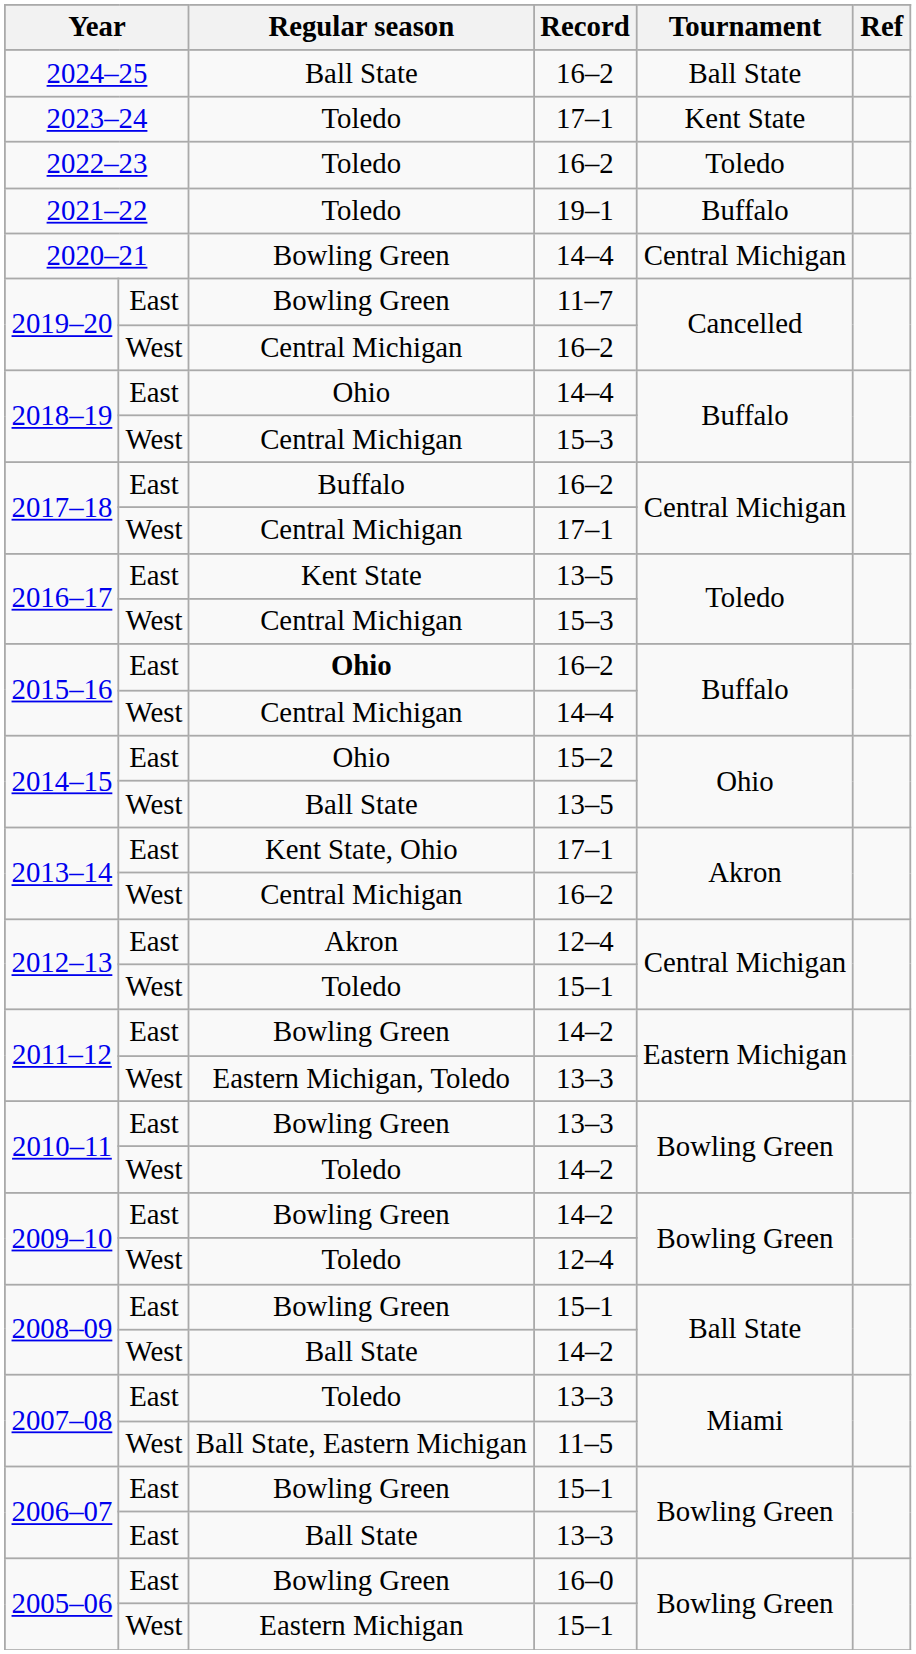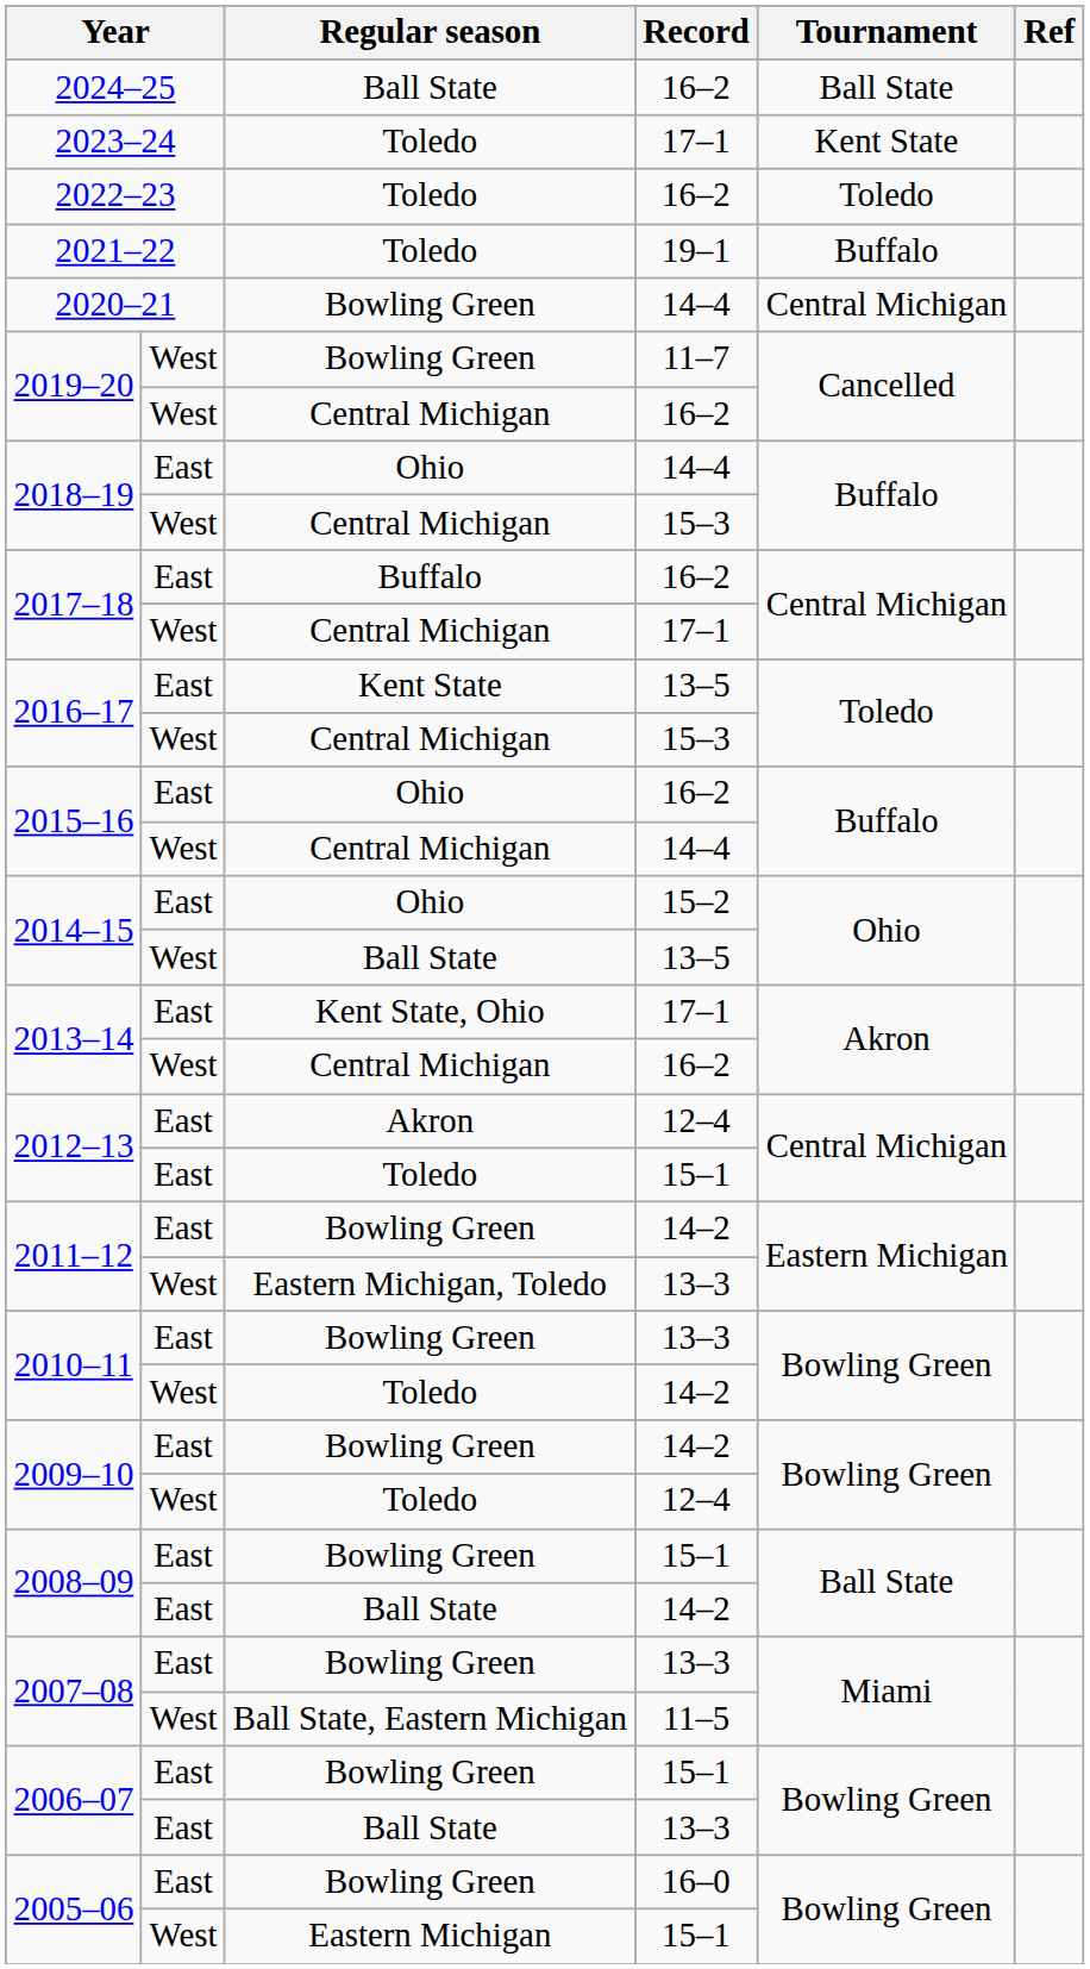 <table class="wikitable" style="text-align:center" cellpadding=2 cellspacing=2>
 <tr>
 <th colspan=2>Year</th>
 <th>Regular season</th>
 <th>Record</th>
 <th>Tournament</th>
 <th>Ref</th>
 </tr>
 <tr>
 <td colspan=2><a href='#'>2024–25</a></td>
 <td>Ball State</td>
 <td>16–2</td>
 <td>Ball State</td>
 <td></td>
 </tr>
 <tr>
 <td colspan=2><a href='#'>2023–24</a></td>
 <td>Toledo</td>
 <td>17–1</td>
 <td>Kent State</td>
 <td></td>
 </tr>
 <tr>
 <td colspan=2><a href='#'>2022–23</a></td>
 <td>Toledo</td>
 <td>16–2</td>
 <td>Toledo</td>
 <td></td>
 </tr>
 <tr>
 <td colspan=2><a href='#'>2021–22</a></td>
 <td>Toledo</td>
 <td>19–1</td>
 <td>Buffalo</td>
 <td></td>
 </tr>
 <tr>
 <td colspan=2><a href='#'>2020–21</a></td>
 <td>Bowling Green</td>
 <td>14–4</td>
 <td>Central Michigan</td>
 <td></td>
 </tr>
 <tr>
 <td rowspan=2><a href='#'>2019–20</a></td>
-<td>East</td>
+<td>West</td>
 <td>Bowling Green</td>
 <td>11–7</td>
 <td rowspan=2>Cancelled</td>
 <td rowspan=2></td>
 </tr>
 <tr>
 <td>West</td>
 <td>Central Michigan</td>
 <td>16–2</td>
 </tr>
 <tr>
 <td rowspan=2><a href='#'>2018–19</a></td>
 <td>East</td>
 <td>Ohio</td>
 <td>14–4</td>
 <td rowspan=2>Buffalo</td>
 <td rowspan=2></td>
 </tr>
 <tr>
 <td>West</td>
 <td>Central Michigan</td>
 <td>15–3</td>
 </tr>
 <tr>
 <td rowspan=2><a href='#'>2017–18</a></td>
 <td>East</td>
 <td>Buffalo</td>
 <td>16–2</td>
 <td rowspan=2>Central Michigan</td>
 <td rowspan=2></td>
 </tr>
 <tr>
 <td>West</td>
 <td>Central Michigan</td>
 <td>17–1</td>
 </tr>
 <tr>
 <td rowspan=2><a href='#'>2016–17</a></td>
 <td>East</td>
 <td>Kent State</td>
 <td>13–5</td>
 <td rowspan=2>Toledo</td>
 <td rowspan=2></td>
 </tr>
 <tr>
 <td>West</td>
 <td>Central Michigan</td>
 <td>15–3</td>
 </tr>
 <tr>
 <td rowspan=2><a href='#'>2015–16</a></td>
 <td>East</td>
-<td><strong>Ohio</strong></td>
+<td>Ohio</td>
 <td>16–2</td>
 <td rowspan=2>Buffalo</td>
 <td rowspan=2></td>
 </tr>
 <tr>
 <td>West</td>
 <td>Central Michigan</td>
 <td>14–4</td>
 </tr>
 <tr>
 <td rowspan=2><a href='#'>2014–15</a></td>
 <td>East</td>
 <td>Ohio</td>
 <td>15–2</td>
 <td rowspan=2>Ohio</td>
 <td rowspan=2></td>
 </tr>
 <tr>
 <td>West</td>
 <td>Ball State</td>
 <td>13–5</td>
 </tr>
 <tr>
 <td rowspan=2><a href='#'>2013–14</a></td>
 <td>East</td>
 <td>Kent State, Ohio</td>
 <td>17–1</td>
 <td rowspan=2>Akron</td>
 <td rowspan=2></td>
 </tr>
 <tr>
 <td>West</td>
 <td>Central Michigan</td>
 <td>16–2</td>
 </tr>
 <tr>
 <td rowspan=2><a href='#'>2012–13</a></td>
 <td>East</td>
 <td>Akron</td>
 <td>12–4</td>
 <td rowspan=2>Central Michigan</td>
 <td rowspan=2></td>
 </tr>
 <tr>
-<td>West</td>
+<td>East</td>
 <td>Toledo</td>
 <td>15–1</td>
 </tr>
 <tr>
 <td rowspan=2><a href='#'>2011–12</a></td>
 <td>East</td>
 <td>Bowling Green</td>
 <td>14–2</td>
 <td rowspan=2>Eastern Michigan</td>
 <td rowspan=2></td>
 </tr>
 <tr>
 <td>West</td>
 <td>Eastern Michigan, Toledo</td>
 <td>13–3</td>
 </tr>
 <tr>
 <td rowspan=2><a href='#'>2010–11</a></td>
 <td>East</td>
 <td>Bowling Green</td>
 <td>13–3</td>
 <td rowspan=2>Bowling Green</td>
 <td rowspan=2></td>
 </tr>
 <tr>
 <td>West</td>
 <td>Toledo</td>
 <td>14–2</td>
 </tr>
 <tr>
 <td rowspan=2><a href='#'>2009–10</a></td>
 <td>East</td>
 <td>Bowling Green</td>
 <td>14–2</td>
 <td rowspan=2>Bowling Green</td>
 <td rowspan=2></td>
 </tr>
 <tr>
 <td>West</td>
 <td>Toledo</td>
 <td>12–4</td>
 </tr>
 <tr>
 <td rowspan=2><a href='#'>2008–09</a></td>
 <td>East</td>
 <td>Bowling Green</td>
 <td>15–1</td>
 <td rowspan=2>Ball State</td>
 <td rowspan=2></td>
 </tr>
 <tr>
-<td>West</td>
+<td>East</td>
 <td>Ball State</td>
 <td>14–2</td>
 </tr>
 <tr>
 <td rowspan=2><a href='#'>2007–08</a></td>
 <td>East</td>
-<td>Toledo</td>
+<td>Bowling Green</td>
 <td>13–3</td>
 <td rowspan=2>Miami</td>
 <td rowspan=2></td>
 </tr>
 <tr>
 <td>West</td>
 <td>Ball State, Eastern Michigan</td>
 <td>11–5</td>
 </tr>
 <tr>
 <td rowspan=2><a href='#'>2006–07</a></td>
 <td>East</td>
 <td>Bowling Green</td>
 <td>15–1</td>
 <td rowspan=2>Bowling Green</td>
 <td rowspan=2></td>
 </tr>
 <tr>
 <td>East</td>
 <td>Ball State</td>
 <td>13–3</td>
 </tr>
 <tr>
 <td rowspan=2><a href='#'>2005–06</a></td>
 <td>East</td>
 <td>Bowling Green</td>
 <td>16–0</td>
 <td rowspan=2>Bowling Green</td>
 <td rowspan=2></td>
 </tr>
 <tr>
 <td>West</td>
 <td>Eastern Michigan</td>
 <td>15–1</td>
 </tr>
 </table>
